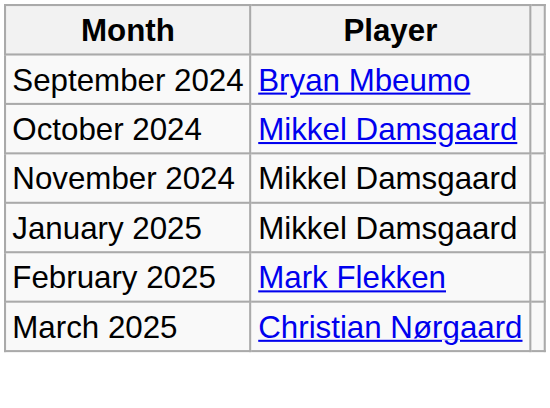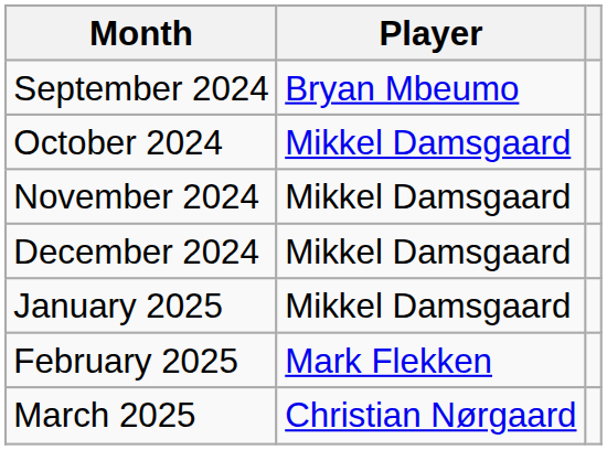 <table class="wikitable" style="text-align:center; border:1px #aaa solid; font-size:95%;">
 <tr>
 <th>Month</th>
 <th>Player</th>
 <th></th>
 </tr>
 <tr>
 <td style="text-align:left;">September 2024</td>
 <td style="text-align:left;"><a href='#'>Bryan Mbeumo</a></td>
 <td></td>
 </tr>
 <tr>
 <td style="text-align:left;">October 2024</td>
 <td style="text-align:left;"><a href='#'>Mikkel Damsgaard</a></td>
 <td></td>
 </tr>
 <tr>
 <td style="text-align:left;">November 2024</td>
 <td style="text-align:left;">Mikkel Damsgaard</td>
 <td></td>
 </tr>
 <tr>
+<td style="text-align:left;">December 2024</td>
+<td style="text-align:left;">Mikkel Damsgaard</td>
+<td></td>
+</tr>
+<tr>
 <td style="text-align:left;">January 2025</td>
 <td style="text-align:left;">Mikkel Damsgaard</td>
 <td></td>
 </tr>
 <tr>
 <td style="text-align:left;">February 2025</td>
 <td style="text-align:left;"><a href='#'>Mark Flekken</a></td>
 <td></td>
 </tr>
 <tr>
 <td style="text-align:left;">March 2025</td>
 <td style="text-align:left;"><a href='#'>Christian Nørgaard</a></td>
 <td></td>
 </tr>
 </table>
